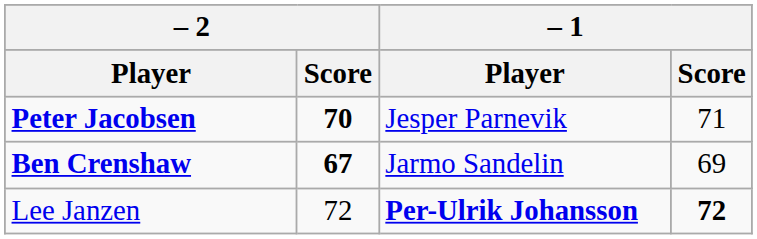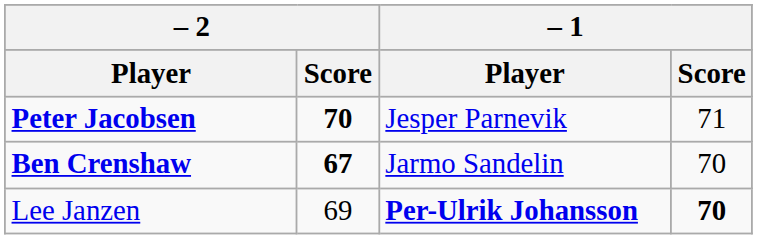 <table class=wikitable>
 <tr>
 <th colspan=2> – 2</th>
 <th colspan=2> – 1</th>
 </tr>
 <tr>
 <th width=155>Player</th>
 <th>Score</th>
 <th width=155>Player</th>
 <th>Score</th>
 </tr>
 <tr>
 <td><strong><a href='#'>Peter Jacobsen</a></strong></td>
 <td align=center><strong>70</strong></td>
 <td><a href='#'>Jesper Parnevik</a></td>
 <td align=center>71</td>
 </tr>
 <tr>
 <td><strong><a href='#'>Ben Crenshaw</a></strong></td>
 <td align=center><strong>67</strong></td>
 <td><a href='#'>Jarmo Sandelin</a></td>
-<td align=center>69</td>
+<td align=center>70</td>
 </tr>
 <tr>
 <td><a href='#'>Lee Janzen</a></td>
-<td align=center>72</td>
+<td align=center>69</td>
 <td><strong><a href='#'>Per-Ulrik Johansson</a></strong></td>
-<td align=center><strong>72</strong></td>
+<td align=center><strong>70</strong></td>
 </tr>
 </table>
